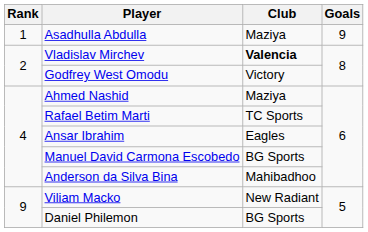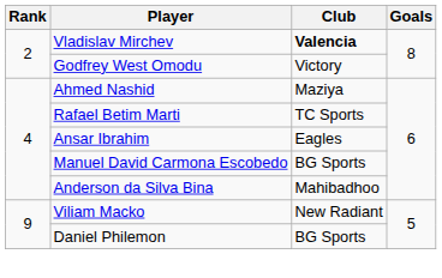 <table class="wikitable" style="text-align:center">
 <tr>
 <th>Rank</th>
 <th>Player</th>
 <th>Club</th>
 <th>Goals</th>
-</tr>
-<tr>
-<td>1</td>
-<td align="left"> <a href='#'>Asadhulla Abdulla</a></td>
-<td align="left">Maziya</td>
-<td>9</td>
 </tr>
 <tr>
 <td rowspan="2">2</td>
 <td align="left"> <a href='#'>Vladislav Mirchev</a></td>
 <td align="left"><strong>Valencia</strong></td>
 <td rowspan="2">8</td>
 </tr>
 <tr>
 <td align="left"> <a href='#'>Godfrey West Omodu</a></td>
 <td align="left">Victory</td>
 </tr>
 <tr>
 <td rowspan="5">4</td>
 <td align="left"> <a href='#'>Ahmed Nashid</a></td>
 <td align="left">Maziya</td>
 <td rowspan="5">6</td>
 </tr>
 <tr>
 <td align="left"> <a href='#'>Rafael Betim Marti</a></td>
 <td align="left">TC Sports</td>
 </tr>
 <tr>
 <td align="left"> <a href='#'>Ansar Ibrahim</a></td>
 <td align="left">Eagles</td>
 </tr>
 <tr>
 <td align="left"> <a href='#'>Manuel David Carmona Escobedo</a></td>
 <td align="left">BG Sports</td>
 </tr>
 <tr>
 <td align="left"> <a href='#'>Anderson da Silva Bina</a></td>
 <td align="left">Mahibadhoo</td>
 </tr>
 <tr>
 <td rowspan="2">9</td>
 <td align="left"> <a href='#'>Viliam Macko</a></td>
 <td align="left">New Radiant</td>
 <td rowspan="2">5</td>
 </tr>
 <tr>
 <td align="left"> Daniel Philemon</td>
 <td align="left">BG Sports</td>
 </tr>
 </table>
